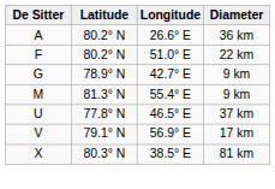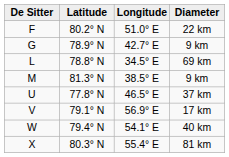 <table class="wikitable">
 <tr>
 <th width="25%" style="background:#eeeeee;">De Sitter</th>
 <th width="25%" style="background:#eeeeee;">Latitude</th>
 <th width="25%" style="background:#eeeeee;">Longitude</th>
 <th width="25%" style="background:#eeeeee;">Diameter</th>
-</tr>
-<tr>
-<td align="center">A</td>
-<td align="center">80.2° N</td>
-<td align="center">26.6° E</td>
-<td align="center">36 km</td>
 </tr>
 <tr>
 <td align="center">F</td>
 <td align="center">80.2° N</td>
 <td align="center">51.0° E</td>
 <td align="center">22 km</td>
 </tr>
 <tr>
 <td align="center">G</td>
 <td align="center">78.9° N</td>
 <td align="center">42.7° E</td>
 <td align="center">9 km</td>
 </tr>
 <tr>
+<td align="center">L</td>
+<td align="center">78.8° N</td>
+<td align="center">34.5° E</td>
+<td align="center">69 km</td>
+</tr>
+<tr>
 <td align="center">M</td>
 <td align="center">81.3° N</td>
-<td align="center">55.4° E</td>
+<td align="center">38.5° E</td>
 <td align="center">9 km</td>
 </tr>
 <tr>
 <td align="center">U</td>
 <td align="center">77.8° N</td>
 <td align="center">46.5° E</td>
 <td align="center">37 km</td>
 </tr>
 <tr>
 <td align="center">V</td>
 <td align="center">79.1° N</td>
 <td align="center">56.9° E</td>
 <td align="center">17 km</td>
 </tr>
 <tr>
+<td align="center">W</td>
+<td align="center">79.4° N</td>
+<td align="center">54.1° E</td>
+<td align="center">40 km</td>
+</tr>
+<tr>
 <td align="center">X</td>
 <td align="center">80.3° N</td>
-<td align="center">38.5° E</td>
+<td align="center">55.4° E</td>
 <td align="center">81 km</td>
 </tr>
 </table>
